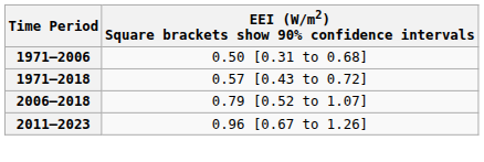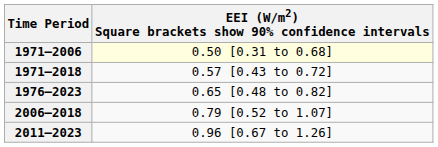 <table class=wikitable style="text-align:center;">
 <tr>
 <th>Time Period</th>
 <th>EEI (W/m<sup>2</sup>)<br><strong>Square brackets show 90% confidence intervals</strong></th>
 </tr>
 <tr>
 <th>1971–2006</th>
-<td>0.50 [0.31 to 0.68]</td>
+<td style="background: lightyellow;">0.50 [0.31 to 0.68]</td>
 </tr>
 <tr>
 <th>1971–2018</th>
 <td>0.57 [0.43 to 0.72]</td>
+</tr>
+<tr>
+<th>1976–2023</th>
+<td>0.65 [0.48 to 0.82]</td>
 </tr>
 <tr>
 <th>2006–2018</th>
 <td>0.79 [0.52 to 1.07]</td>
 </tr>
 <tr>
 <th>2011–2023</th>
 <td>0.96 [0.67 to 1.26]</td>
 </tr>
 </table>
